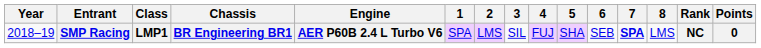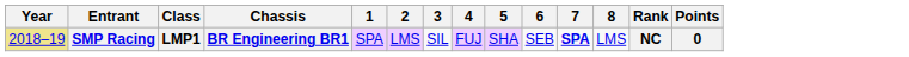 <table class="wikitable" style="text-align:center; font-size:85%">
 <tr>
 <th>Year</th>
 <th>Entrant</th>
 <th>Class</th>
 <th>Chassis</th>
-<th>Engine</th>
 <th>1</th>
 <th>2</th>
 <th>3</th>
 <th>4</th>
 <th>5</th>
 <th>6</th>
 <th>7</th>
 <th>8</th>
 <th>Rank</th>
 <th>Points</th>
 </tr>
 <tr>
-<td nowrap><a href='#'>2018–19</a></td>
+<td nowrap style="background: khaki;"><a href='#'>2018–19</a></td>
 <th nowrap><a href='#'>SMP Racing</a></th>
 <th>LMP1</th>
 <th nowrap><a href='#'>BR Engineering BR1</a></th>
-<th nowrap><a href='#'>AER</a> P60B 2.4 L Turbo V6</th>
 <td style="background:#EFCFFF;"><a href='#'>SPA</a><br></td>
 <td style="background:#EFCFFF;"><a href='#'>LMS</a><br></td>
 <td><a href='#'>SIL</a></td>
 <td style="background:#EFCFFF;"><a href='#'>FUJ</a><br></td>
 <td style="background:#EFCFFF;"><a href='#'>SHA</a><br></td>
 <td><a href='#'>SEB</a></td>
 <td><strong><a href='#'>SPA</a></strong></td>
 <td><a href='#'>LMS</a></td>
 <th>NC</th>
 <th>0</th>
 </tr>
 </table>
